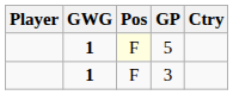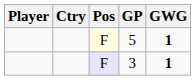 <table class= "wikitable sortable">
 <tr>
 <th>Player</th>
-<th>GWG</th>
+<th>Ctry</th>
 <th>Pos</th>
 <th>GP</th>
-<th>Ctry</th>
+<th>GWG</th>
 </tr>
 <tr align="center">
 <td align="left"></td>
-<td><strong>1</strong></td>
+<td></td>
 <td style="background: lightyellow;">F</td>
 <td>5</td>
-<td></td>
+<td><strong>1</strong></td>
 </tr>
 <tr align="center">
 <td align="left"></td>
+<td></td>
+<td style="background: lavender;">F</td>
+<td>3</td>
 <td><strong>1</strong></td>
-<td>F</td>
-<td>3</td>
-<td></td>
 </tr>
 </table>
